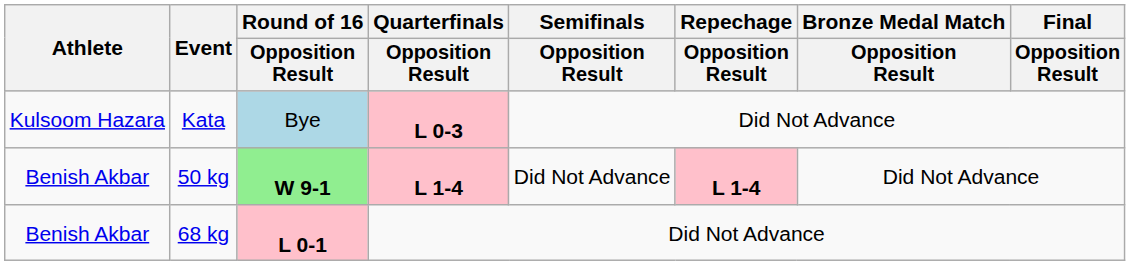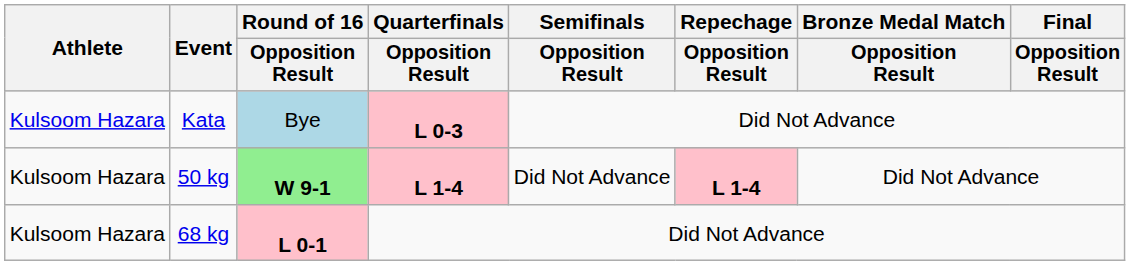 <table class=wikitable style="text-align:center; font-size:90%">
 <tr>
 <th rowspan="2">Athlete</th>
 <th rowspan="2">Event</th>
 <th>Round of 16</th>
 <th>Quarterfinals</th>
 <th>Semifinals</th>
 <th>Repechage</th>
 <th>Bronze Medal Match</th>
 <th>Final</th>
 </tr>
 <tr style="font-size:95%">
 <th>Opposition<br>Result</th>
 <th>Opposition<br>Result</th>
 <th>Opposition<br>Result</th>
 <th>Opposition<br>Result</th>
 <th>Opposition<br>Result</th>
 <th>Opposition<br>Result</th>
 </tr>
 <tr>
 <td><a href='#'>Kulsoom Hazara</a></td>
 <td><a href='#'>Kata</a></td>
 <td style="background: lightblue;">Bye</td>
 <td style="text-align:center; background:pink;"><br><strong>L 0-3</strong></td>
 <td colspan=4>Did Not Advance</td>
 </tr>
 <tr>
-<td><a href='#'>Benish Akbar</a></td>
+<td>Kulsoom Hazara</td>
 <td><a href='#'>50 kg</a></td>
 <td style="text-align:center; background:lightgreen;"><br><strong>W 9-1</strong></td>
 <td style="text-align:center; background:pink;"><br><strong>L 1-4</strong></td>
 <td>Did Not Advance</td>
 <td style="text-align:center; background:pink;"><br><strong>L 1-4</strong></td>
 <td colspan=2>Did Not Advance</td>
 </tr>
 <tr>
-<td><a href='#'>Benish Akbar</a></td>
+<td>Kulsoom Hazara</td>
 <td><a href='#'>68 kg</a></td>
 <td style="text-align:center; background:pink;"><br><strong>L 0-1</strong></td>
 <td colspan=5>Did Not Advance</td>
 </tr>
 </table>
